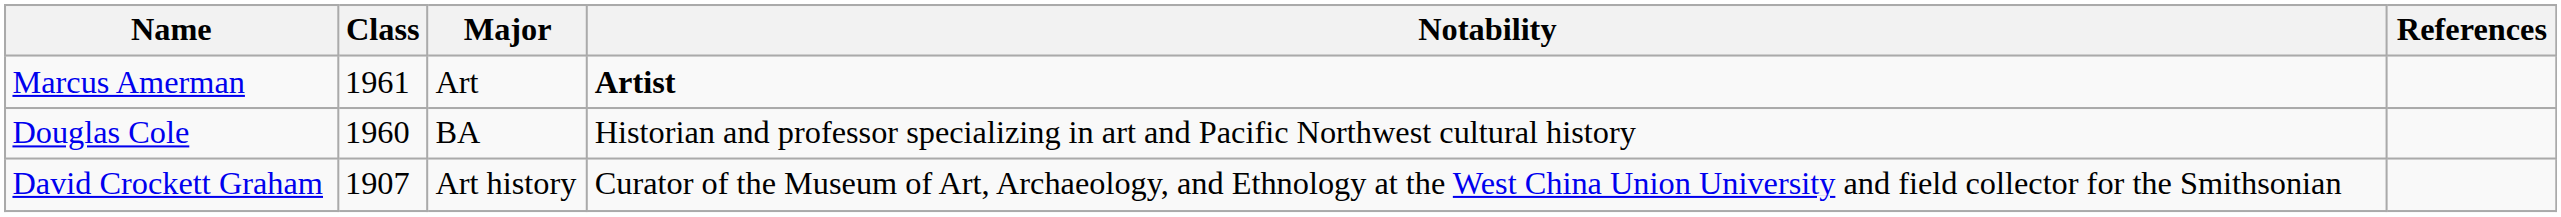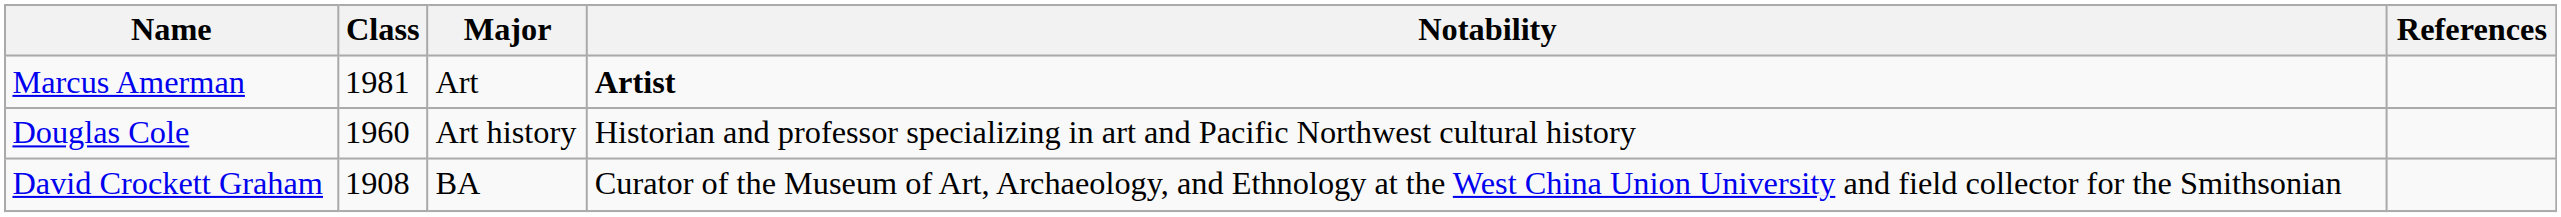 <table class="wikitable sortable" style="width:100%;">
 <tr>
 <th>Name</th>
 <th>Class</th>
 <th>Major</th>
 <th>Notability</th>
 <th>References</th>
 </tr>
 <tr>
 <td><a href='#'>Marcus Amerman</a></td>
-<td>1961</td>
+<td>1981</td>
 <td>Art</td>
 <td><strong>Artist</strong></td>
 <td></td>
 </tr>
 <tr>
 <td><a href='#'>Douglas Cole</a></td>
 <td>1960</td>
-<td>BA</td>
+<td>Art history</td>
 <td>Historian and professor specializing in art and Pacific Northwest cultural history</td>
 <td></td>
 </tr>
 <tr>
 <td><a href='#'>David Crockett Graham</a></td>
-<td>1907</td>
-<td>Art history</td>
+<td>1908</td>
+<td>BA</td>
 <td>Curator of the Museum of Art, Archaeology, and Ethnology at the <a href='#'>West China Union University</a> and field collector for the Smithsonian</td>
 <td></td>
 </tr>
 </table>
